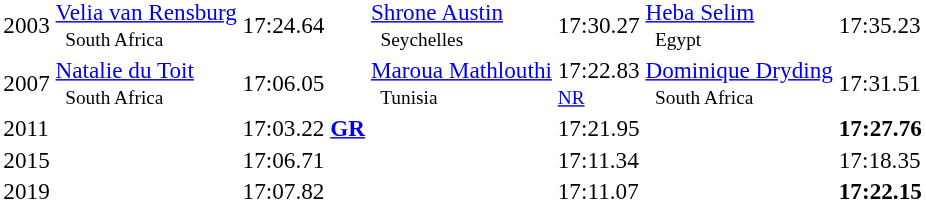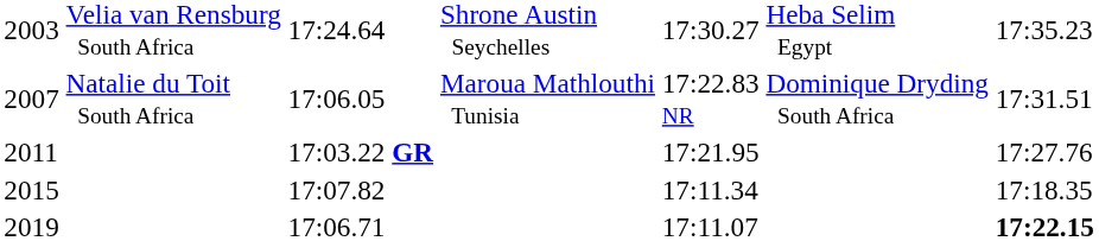 <table>
 <tr>
 <td>2003</td>
 <td><a href='#'>Velia van Rensburg</a> <small><br>    South Africa</small></td>
 <td>17:24.64</td>
 <td><a href='#'>Shrone Austin</a> <small><br>    Seychelles</small></td>
 <td>17:30.27</td>
 <td><a href='#'>Heba Selim</a> <small><br>    Egypt</small></td>
 <td>17:35.23</td>
 </tr>
 <tr>
 <td>2007</td>
 <td><a href='#'>Natalie du Toit</a> <small><br>   South Africa</small></td>
 <td>17:06.05</td>
 <td><a href='#'>Maroua Mathlouthi</a> <small><br>   Tunisia</small></td>
 <td>17:22.83 <br><small><a href='#'>NR</a></small></td>
 <td><a href='#'>Dominique Dryding</a> <small><br>   South Africa</small></td>
 <td>17:31.51</td>
 </tr>
 <tr>
 <td>2011</td>
 <td></td>
 <td>17:03.22 <strong><a href='#'>GR</a></strong></td>
 <td></td>
 <td>17:21.95</td>
 <td></td>
-<td><strong>17:27.76</strong></td>
+<td>17:27.76</td>
 </tr>
 <tr>
 <td>2015</td>
 <td></td>
-<td>17:06.71</td>
+<td>17:07.82</td>
 <td></td>
 <td>17:11.34</td>
 <td></td>
 <td>17:18.35</td>
 </tr>
 <tr>
 <td>2019</td>
 <td></td>
-<td>17:07.82</td>
+<td>17:06.71</td>
 <td></td>
 <td>17:11.07</td>
 <td></td>
 <td><strong>17:22.15</strong></td>
 </tr>
 </table>
